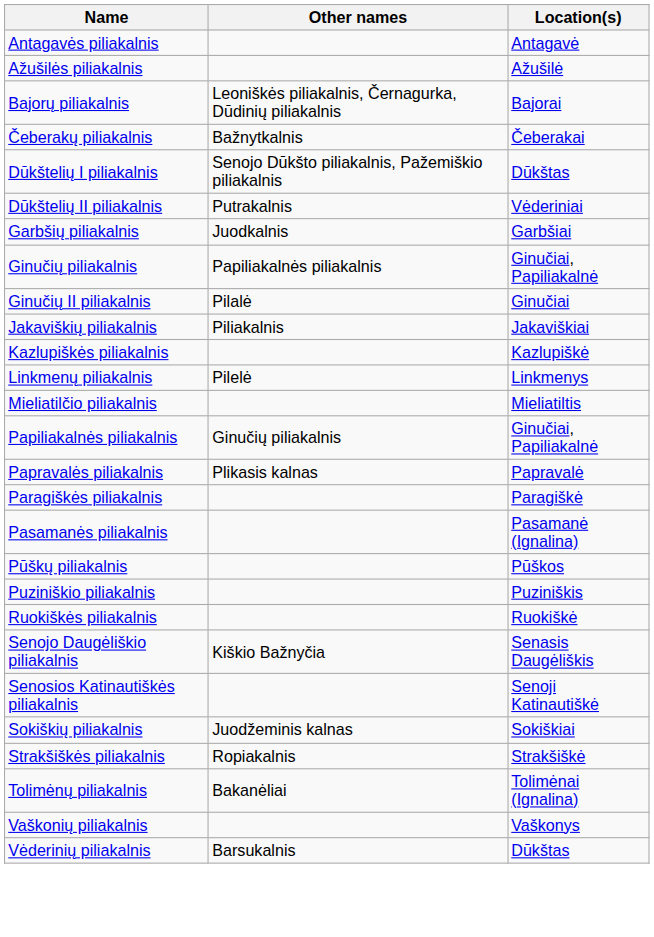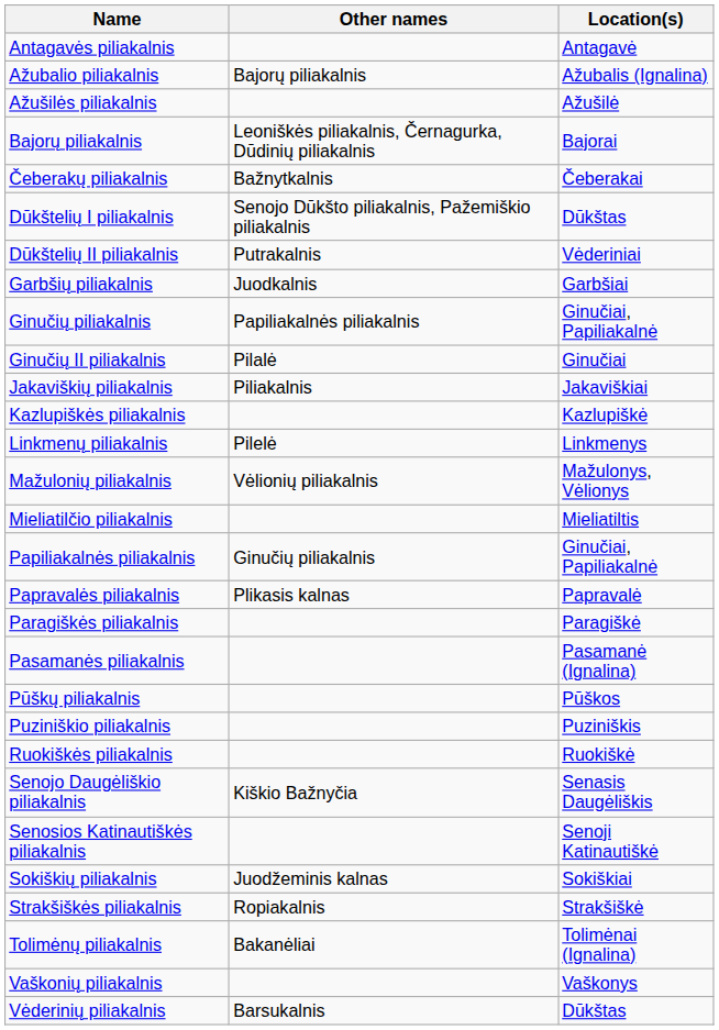 <table class="wikitable" style="font-size: 95%;">
 <tr>
 <th>Name</th>
 <th>Other names</th>
 <th>Location(s)</th>
 </tr>
 <tr>
 <td><a href='#'>Antagavės piliakalnis</a></td>
 <td></td>
 <td><a href='#'>Antagavė</a></td>
+</tr>
+<tr>
+<td><a href='#'>Ažubalio piliakalnis</a></td>
+<td>Bajorų piliakalnis</td>
+<td><a href='#'>Ažubalis (Ignalina)</a></td>
 </tr>
 <tr>
 <td><a href='#'>Ažušilės piliakalnis</a></td>
 <td></td>
 <td><a href='#'>Ažušilė</a></td>
 </tr>
 <tr>
 <td><a href='#'>Bajorų piliakalnis</a></td>
 <td>Leoniškės piliakalnis, Černagurka, Dūdinių piliakalnis</td>
 <td><a href='#'>Bajorai</a></td>
 </tr>
 <tr>
 <td><a href='#'>Čeberakų piliakalnis</a></td>
 <td>Bažnytkalnis</td>
 <td><a href='#'>Čeberakai</a></td>
 </tr>
 <tr>
 <td><a href='#'>Dūkštelių I piliakalnis</a></td>
 <td>Senojo Dūkšto piliakalnis, Pažemiškio piliakalnis</td>
 <td><a href='#'>Dūkštas</a></td>
 </tr>
 <tr>
 <td><a href='#'>Dūkštelių II piliakalnis</a></td>
 <td>Putrakalnis</td>
 <td><a href='#'>Vėderiniai</a></td>
 </tr>
 <tr>
 <td><a href='#'>Garbšių piliakalnis</a></td>
 <td>Juodkalnis</td>
 <td><a href='#'>Garbšiai</a></td>
 </tr>
 <tr>
 <td><a href='#'>Ginučių piliakalnis</a></td>
 <td>Papiliakalnės piliakalnis</td>
 <td><a href='#'>Ginučiai</a>, <a href='#'>Papiliakalnė</a></td>
 </tr>
 <tr>
 <td><a href='#'>Ginučių II piliakalnis</a></td>
 <td>Pilalė</td>
 <td><a href='#'>Ginučiai</a></td>
 </tr>
 <tr>
 <td><a href='#'>Jakaviškių piliakalnis</a></td>
 <td>Piliakalnis</td>
 <td><a href='#'>Jakaviškiai</a></td>
 </tr>
 <tr>
 <td><a href='#'>Kazlupiškės piliakalnis</a></td>
 <td></td>
 <td><a href='#'>Kazlupiškė</a></td>
 </tr>
 <tr>
 <td><a href='#'>Linkmenų piliakalnis</a></td>
 <td>Pilelė</td>
 <td><a href='#'>Linkmenys</a></td>
+</tr>
+<tr>
+<td><a href='#'>Mažulonių piliakalnis</a></td>
+<td>Vėlionių piliakalnis</td>
+<td><a href='#'>Mažulonys</a>, <a href='#'>Vėlionys</a></td>
 </tr>
 <tr>
 <td><a href='#'>Mieliatilčio piliakalnis</a></td>
 <td></td>
 <td><a href='#'>Mieliatiltis</a></td>
 </tr>
 <tr>
 <td><a href='#'>Papiliakalnės piliakalnis</a></td>
 <td>Ginučių piliakalnis</td>
 <td><a href='#'>Ginučiai</a>, <a href='#'>Papiliakalnė</a></td>
 </tr>
 <tr>
 <td><a href='#'>Papravalės piliakalnis</a></td>
 <td>Plikasis kalnas</td>
 <td><a href='#'>Papravalė</a></td>
 </tr>
 <tr>
 <td><a href='#'>Paragiškės piliakalnis</a></td>
 <td></td>
 <td><a href='#'>Paragiškė</a></td>
 </tr>
 <tr>
 <td><a href='#'>Pasamanės piliakalnis</a></td>
 <td></td>
 <td><a href='#'>Pasamanė (Ignalina)</a></td>
 </tr>
 <tr>
 <td><a href='#'>Pūškų piliakalnis</a></td>
 <td></td>
 <td><a href='#'>Pūškos</a></td>
 </tr>
 <tr>
 <td><a href='#'>Puziniškio piliakalnis</a></td>
 <td></td>
 <td><a href='#'>Puziniškis</a></td>
 </tr>
 <tr>
 <td><a href='#'>Ruokiškės piliakalnis</a></td>
 <td></td>
 <td><a href='#'>Ruokiškė</a></td>
 </tr>
 <tr>
 <td><a href='#'>Senojo Daugėliškio piliakalnis</a></td>
 <td>Kiškio Bažnyčia</td>
 <td><a href='#'>Senasis Daugėliškis</a></td>
 </tr>
 <tr>
 <td><a href='#'>Senosios Katinautiškės piliakalnis</a></td>
 <td></td>
 <td><a href='#'>Senoji Katinautiškė</a></td>
 </tr>
 <tr>
 <td><a href='#'>Sokiškių piliakalnis</a></td>
 <td>Juodžeminis kalnas</td>
 <td><a href='#'>Sokiškiai</a></td>
 </tr>
 <tr>
 <td><a href='#'>Strakšiškės piliakalnis</a></td>
 <td>Ropiakalnis</td>
 <td><a href='#'>Strakšiškė</a></td>
 </tr>
 <tr>
 <td><a href='#'>Tolimėnų piliakalnis</a></td>
 <td>Bakanėliai</td>
 <td><a href='#'>Tolimėnai (Ignalina)</a></td>
 </tr>
 <tr>
 <td><a href='#'>Vaškonių piliakalnis</a></td>
 <td></td>
 <td><a href='#'>Vaškonys</a></td>
 </tr>
 <tr>
 <td><a href='#'>Vėderinių piliakalnis</a></td>
 <td>Barsukalnis</td>
 <td><a href='#'>Dūkštas</a></td>
 </tr>
 </table>
